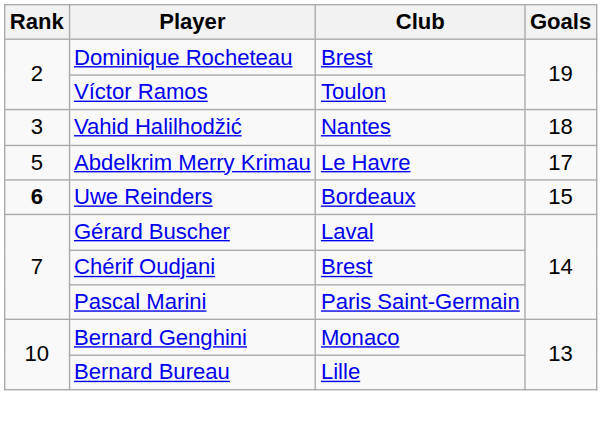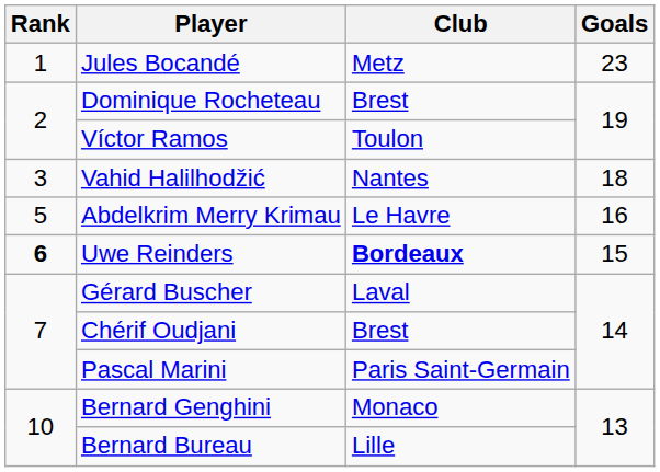 <table class="wikitable" style="text-align:center">
 <tr>
 <th>Rank</th>
 <th>Player</th>
 <th>Club</th>
 <th>Goals</th>
+</tr>
+<tr>
+<td>1</td>
+<td align="left"> <a href='#'>Jules Bocandé</a></td>
+<td align="left"><a href='#'>Metz</a></td>
+<td>23</td>
 </tr>
 <tr>
 <td rowspan="2">2</td>
 <td align="left"> <a href='#'>Dominique Rocheteau</a></td>
 <td align="left"><a href='#'>Brest</a></td>
 <td rowspan="2">19</td>
 </tr>
 <tr>
 <td align="left"> <a href='#'>Víctor Ramos</a></td>
 <td align="left"><a href='#'>Toulon</a></td>
 </tr>
 <tr>
 <td>3</td>
 <td align="left"> <a href='#'>Vahid Halilhodžić</a></td>
 <td align="left"><a href='#'>Nantes</a></td>
 <td>18</td>
 </tr>
 <tr>
 <td>5</td>
 <td align="left"> <a href='#'>Abdelkrim Merry Krimau</a></td>
 <td align="left"><a href='#'>Le Havre</a></td>
-<td>17</td>
+<td>16</td>
 </tr>
 <tr>
 <td><strong>6</strong></td>
 <td align="left"> <a href='#'>Uwe Reinders</a></td>
-<td align="left"><a href='#'>Bordeaux</a></td>
+<td align="left"><strong><a href='#'>Bordeaux</a></strong></td>
 <td>15</td>
 </tr>
 <tr>
 <td rowspan="3">7</td>
 <td align="left"> <a href='#'>Gérard Buscher</a></td>
 <td align="left"><a href='#'>Laval</a></td>
 <td rowspan="3">14</td>
 </tr>
 <tr>
 <td align="left"> <a href='#'>Chérif Oudjani</a></td>
 <td align="left"><a href='#'>Brest</a></td>
 </tr>
 <tr>
 <td align="left"> <a href='#'>Pascal Marini</a></td>
 <td align="left"><a href='#'>Paris Saint-Germain</a></td>
 </tr>
 <tr>
 <td rowspan="2">10</td>
 <td align="left"> <a href='#'>Bernard Genghini</a></td>
 <td align="left"><a href='#'>Monaco</a></td>
 <td rowspan="2">13</td>
 </tr>
 <tr>
 <td align="left"> <a href='#'>Bernard Bureau</a></td>
 <td align="left"><a href='#'>Lille</a></td>
 </tr>
 </table>
